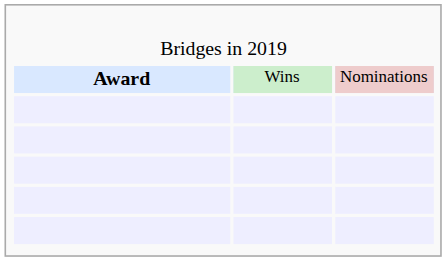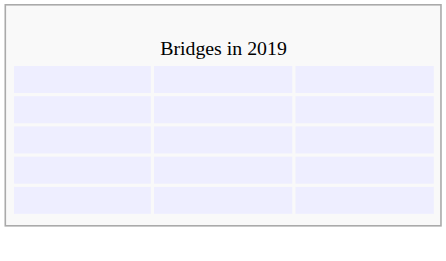 <table class="infobox" style="width: 22em; text-align: left; font-size: 78%; vertical-align: middle;">
 <tr>
 <td colspan="3" style="text-align:center;"> <br> Bridges in 2019</td>
-</tr>
-<tr style="background:#d9e8ff; text-align:center;">
-<th style="vertical-align: middle;">Award</th>
-<td style="background:#cec; font-size:8pt; width:60px;">Wins</td>
-<td style="background:#ecc; font-size:8pt; width:60px;">Nominations</td>
 </tr>
 <tr style="background:#eef;">
 <td style="text-align:center;"><br></td>
 <td></td>
 <td></td>
 </tr>
 <tr style="background:#eef;">
 <td style="text-align:center;"><br></td>
 <td></td>
 <td></td>
 </tr>
 <tr style="background:#eef;">
 <td style="text-align:center;"><br></td>
 <td></td>
 <td></td>
 </tr>
 <tr style="background:#eef;">
 <td style="text-align:center;"><br></td>
 <td></td>
 <td></td>
 </tr>
 <tr style="background:#eef;">
 <td style="text-align:center;"><br></td>
 <td></td>
 <td></td>
 </tr>
 <tr>
 </tr>
 </table>
